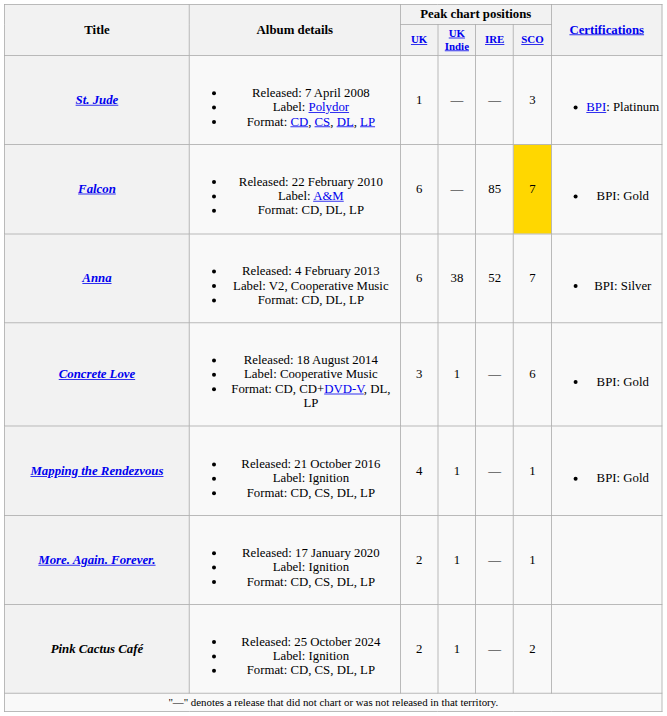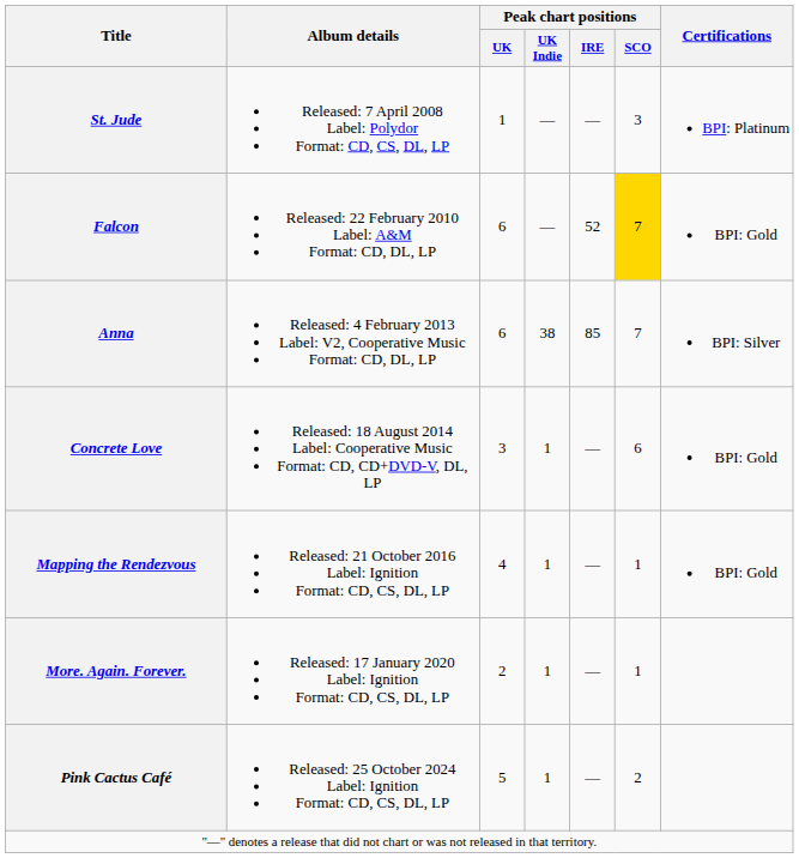 <table class="wikitable plainrowheaders" style="text-align:center;" border="1">
 <tr>
 <th scope="col" rowspan="2" style="width:14em;">Title</th>
 <th scope="col" rowspan="2" style="width:16em;">Album details</th>
 <th scope="col" colspan="4">Peak chart positions</th>
 <th scope="col" rowspan="2"><a href='#'>Certifications</a></th>
 </tr>
 <tr>
 <th scope="col" style="width:3em;font-size:85%;"><a href='#'>UK</a><br></th>
 <th scope="col" style="width:3em;font-size:85%;"><a href='#'>UK<br>Indie</a><br></th>
 <th scope="col" style="width:3em;font-size:85%;"><a href='#'>IRE</a><br></th>
 <th scope="col" style="width:3em;font-size:85%;"><a href='#'>SCO</a><br></th>
 </tr>
 <tr>
 <th scope="row"><em><a href='#'>St. Jude</a></em></th>
 <td><br><ul><li>Released: 7 April 2008</li><li>Label: <a href='#'>Polydor</a></li><li>Format: <a href='#'>CD</a>, <a href='#'>CS</a>, <a href='#'>DL</a>, <a href='#'>LP</a></li></ul></td>
 <td>1</td>
 <td>—</td>
 <td>—</td>
 <td>3</td>
 <td><br><ul><li><a href='#'>BPI</a>: Platinum</li></ul></td>
 </tr>
 <tr>
 <th scope="row"><em><a href='#'>Falcon</a></em></th>
 <td><br><ul><li>Released: 22 February 2010</li><li>Label: <a href='#'>A&M</a></li><li>Format: CD, DL, LP</li></ul></td>
 <td>6</td>
 <td>—</td>
-<td>85</td>
+<td>52</td>
 <td style="background: gold;">7</td>
 <td><br><ul><li>BPI: Gold</li></ul></td>
 </tr>
 <tr>
 <th scope="row"><em><a href='#'>Anna</a></em></th>
 <td><br><ul><li>Released: 4 February 2013</li><li>Label: V2, Cooperative Music</li><li>Format: CD, DL, LP</li></ul></td>
 <td>6</td>
 <td>38</td>
-<td>52</td>
+<td>85</td>
 <td>7</td>
 <td><br><ul><li>BPI: Silver </li></ul></td>
 </tr>
 <tr>
 <th scope="row"><em><a href='#'>Concrete Love</a></em></th>
 <td><br><ul><li>Released: 18 August 2014</li><li>Label: Cooperative Music</li><li>Format: CD, CD+<a href='#'>DVD-V</a>, DL, LP</li></ul></td>
 <td>3</td>
 <td>1</td>
 <td>—</td>
 <td>6</td>
 <td><br><ul><li>BPI: Gold</li></ul></td>
 </tr>
 <tr>
 <th scope="row"><em><a href='#'>Mapping the Rendezvous</a></em></th>
 <td><br><ul><li>Released: 21 October 2016</li><li>Label: Ignition</li><li>Format: CD, CS, DL, LP</li></ul></td>
 <td>4</td>
 <td>1</td>
 <td>—</td>
 <td>1</td>
 <td><br><ul><li>BPI: Gold</li></ul></td>
 </tr>
 <tr>
 <th scope="row"><em><a href='#'>More. Again. Forever.</a></em></th>
 <td><br><ul><li>Released: 17 January 2020</li><li>Label: Ignition</li><li>Format: CD, CS, DL, LP</li></ul></td>
 <td>2</td>
 <td>1</td>
 <td>—</td>
 <td>1</td>
 <td></td>
 </tr>
 <tr>
 <th scope="row"><em>Pink Cactus Café</em></th>
 <td><br><ul><li>Released: 25 October 2024</li><li>Label: Ignition</li><li>Format: CD, CS, DL, LP</li></ul></td>
-<td>2</td>
+<td>5</td>
 <td>1</td>
 <td>—</td>
 <td>2</td>
 <td></td>
 </tr>
 <tr>
 <td colspan="13" style="text-align:center; font-size:85%">"—" denotes a release that did not chart or was not released in that territory.</td>
 </tr>
 </table>
